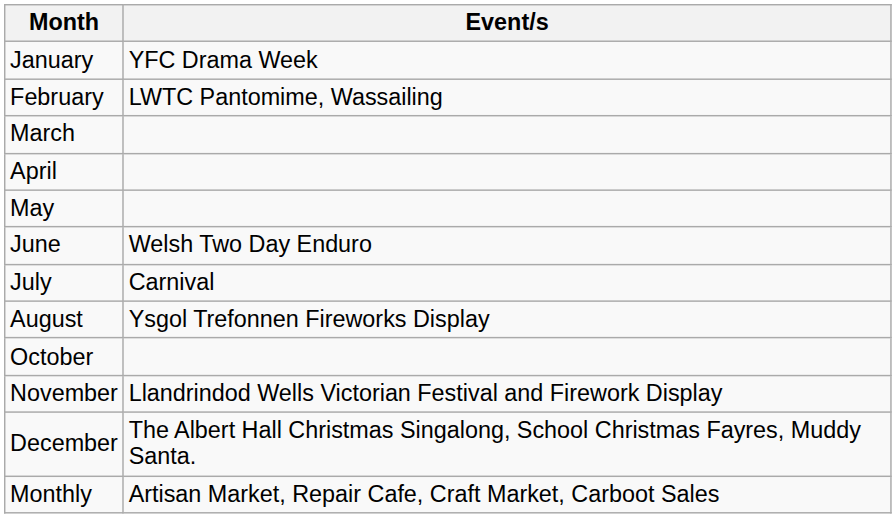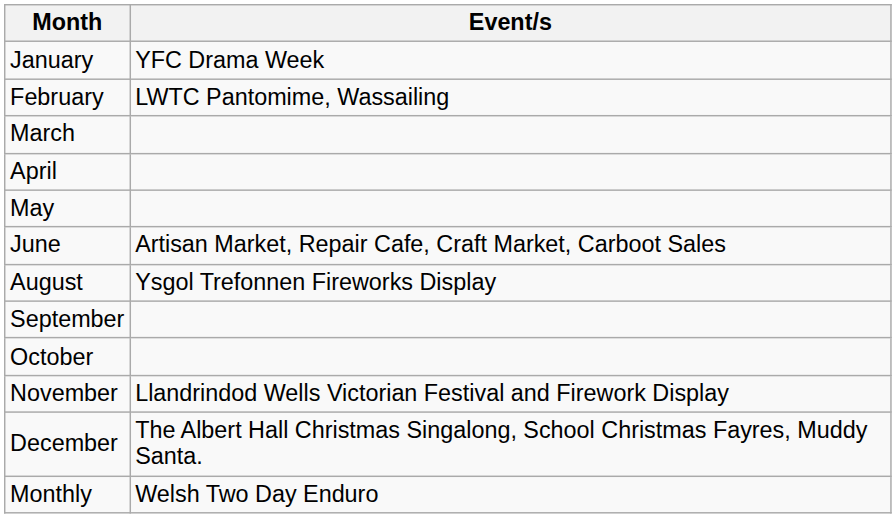 <table class="wikitable" border="1">
 <tr>
 <th>Month</th>
 <th>Event/s</th>
 </tr>
 <tr>
 <td>January</td>
 <td>YFC Drama Week</td>
 </tr>
 <tr>
 <td>February</td>
 <td>LWTC Pantomime, Wassailing</td>
 </tr>
 <tr>
 <td>March</td>
 <td></td>
 </tr>
 <tr>
 <td>April</td>
 <td></td>
 </tr>
 <tr>
 <td>May</td>
 <td></td>
 </tr>
 <tr>
 <td>June</td>
-<td>Welsh Two Day Enduro</td>
-</tr>
-<tr>
-<td>July</td>
-<td>Carnival</td>
+<td>Artisan Market, Repair Cafe, Craft Market, Carboot Sales</td>
 </tr>
 <tr>
 <td>August</td>
 <td>Ysgol Trefonnen Fireworks Display</td>
+</tr>
+<tr>
+<td>September</td>
+<td></td>
 </tr>
 <tr>
 <td>October</td>
 <td></td>
 </tr>
 <tr>
 <td>November</td>
 <td>Llandrindod Wells Victorian Festival and Firework Display</td>
 </tr>
 <tr>
 <td>December</td>
 <td>The Albert Hall Christmas Singalong, School Christmas Fayres, Muddy Santa.</td>
 </tr>
 <tr>
 <td>Monthly</td>
-<td>Artisan Market, Repair Cafe, Craft Market, Carboot Sales</td>
+<td>Welsh Two Day Enduro</td>
 </tr>
 </table>
